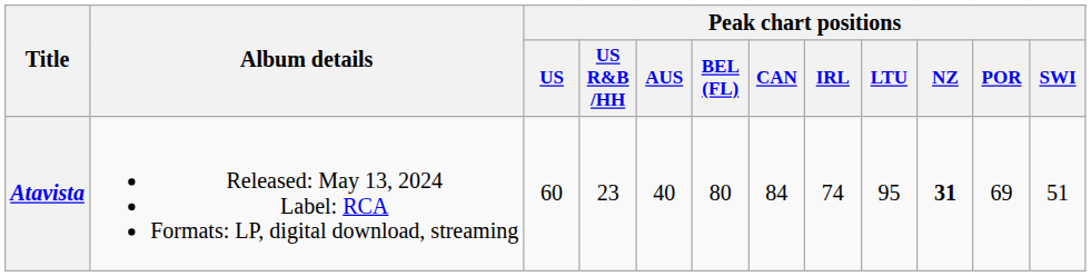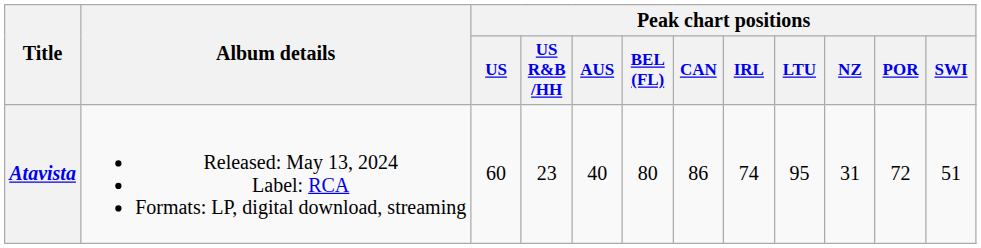 <table class="wikitable plainrowheaders" style="text-align:center;">
 <tr>
 <th scope="col" rowspan="2">Title</th>
 <th scope="col" rowspan="2">Album details</th>
 <th scope="col" colspan="10">Peak chart positions</th>
 </tr>
 <tr>
 <th scope="col" style="width:2.5em;font-size:85%;"><a href='#'>US</a><br></th>
 <th scope="col" style="width:2.5em;font-size:85%;"><a href='#'>US<br>R&B<br>/HH</a><br></th>
 <th scope="col" style="width:2.5em;font-size:85%;"><a href='#'>AUS</a><br></th>
 <th scope="col" style="width:2.5em;font-size:85%;"><a href='#'>BEL<br>(FL)</a><br></th>
 <th scope="col" style="width:2.5em;font-size:85%;"><a href='#'>CAN</a><br></th>
 <th scope="col" style="width:2.5em;font-size:85%;"><a href='#'>IRL</a><br></th>
 <th scope="col" style="width:2.5em;font-size:85%;"><a href='#'>LTU</a><br></th>
 <th scope="col" style="width:2.5em;font-size:85%;"><a href='#'>NZ</a><br></th>
 <th scope="col" style="width:2.5em;font-size:85%;"><a href='#'>POR</a><br></th>
 <th scope="col" style="width:2.5em;font-size:85%;"><a href='#'>SWI</a><br></th>
 </tr>
 <tr>
 <th scope="row"><em><a href='#'>Atavista</a></em></th>
 <td><br><ul><li>Released: May 13, 2024</li><li>Label: <a href='#'>RCA</a></li><li>Formats: LP, digital download, streaming</li></ul></td>
 <td>60</td>
 <td>23</td>
 <td>40<br></td>
 <td>80</td>
-<td>84</td>
+<td>86</td>
 <td>74</td>
 <td>95</td>
-<td><strong>31</strong></td>
-<td>69</td>
+<td>31</td>
+<td>72</td>
 <td>51</td>
 </tr>
 </table>
